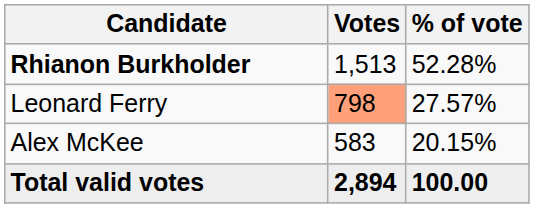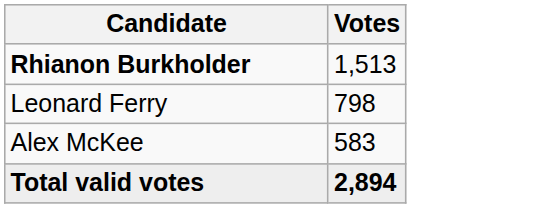 <table class="wikitable">
 <tr>
 <th bgcolor="#DDDDFF" width="200px">Candidate</th>
 <th bgcolor="#DDDDFF">Votes</th>
-<th bgcolor="#DDDDFF">% of vote</th>
 </tr>
 <tr>
 <td><strong>Rhianon Burkholder</strong></td>
 <td>1,513</td>
-<td>52.28%</td>
 </tr>
 <tr>
 <td>Leonard Ferry</td>
-<td style="background: lightsalmon;">798</td>
-<td>27.57%</td>
+<td>798</td>
 </tr>
 <tr>
 <td>Alex McKee</td>
 <td>583</td>
-<td>20.15%</td>
 </tr>
 <tr bgcolor="#EEEEEE">
 <td><strong>Total valid votes</strong></td>
 <td><strong>2,894</strong></td>
-<td><strong>100.00</strong></td>
 </tr>
 </table>
